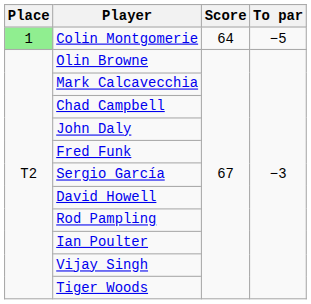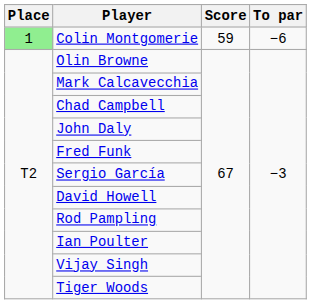 <table class="wikitable">
 <tr>
 <th>Place</th>
 <th>Player</th>
 <th>Score</th>
 <th>To par</th>
 </tr>
 <tr>
 <td align=center style="background: lightgreen;">1</td>
 <td> <a href='#'>Colin Montgomerie</a></td>
-<td align=center>64</td>
-<td align=center>−5</td>
+<td align=center>59</td>
+<td align=center>−6</td>
 </tr>
 <tr>
 <td rowspan="11" align=center>T2</td>
 <td> <a href='#'>Olin Browne</a></td>
 <td rowspan="11" align=center>67</td>
 <td rowspan="11" align=center>−3</td>
 </tr>
 <tr>
 <td> <a href='#'>Mark Calcavecchia</a></td>
 </tr>
 <tr>
 <td> <a href='#'>Chad Campbell</a></td>
 </tr>
 <tr>
 <td> <a href='#'>John Daly</a></td>
 </tr>
 <tr>
 <td> <a href='#'>Fred Funk</a></td>
 </tr>
 <tr>
 <td> <a href='#'>Sergio García</a></td>
 </tr>
 <tr>
 <td> <a href='#'>David Howell</a></td>
 </tr>
 <tr>
 <td> <a href='#'>Rod Pampling</a></td>
 </tr>
 <tr>
 <td> <a href='#'>Ian Poulter</a></td>
 </tr>
 <tr>
 <td> <a href='#'>Vijay Singh</a></td>
 </tr>
 <tr>
 <td> <a href='#'>Tiger Woods</a></td>
 </tr>
 </table>
